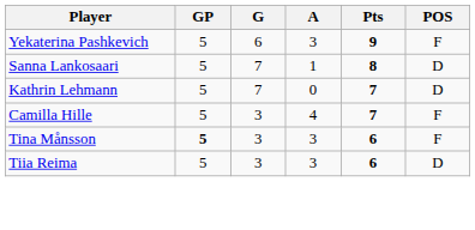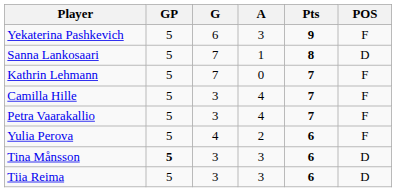 <table class="wikitable sortable" style="text-align:center;">
 <tr>
 <th style="width:170px;">Player</th>
 <th style="width:50px;">GP</th>
 <th style="width:50px;">G</th>
 <th style="width:50px;">A</th>
 <th style="width:60px;">Pts</th>
 <th style="width:60px;">POS</th>
 </tr>
 <tr>
 <td align=left> <a href='#'>Yekaterina Pashkevich</a></td>
 <td>5</td>
 <td>6</td>
 <td>3</td>
 <td><strong>9</strong></td>
 <td>F</td>
 </tr>
 <tr>
 <td align=left> <a href='#'>Sanna Lankosaari</a></td>
 <td>5</td>
 <td>7</td>
 <td>1</td>
 <td><strong>8</strong></td>
 <td>D</td>
 </tr>
 <tr>
 <td align=left> <a href='#'>Kathrin Lehmann</a></td>
 <td>5</td>
 <td>7</td>
 <td>0</td>
 <td><strong>7</strong></td>
-<td>D</td>
+<td>F</td>
 </tr>
 <tr>
 <td align=left> <a href='#'>Camilla Hille</a></td>
 <td>5</td>
 <td>3</td>
 <td>4</td>
 <td><strong>7</strong></td>
 <td>F</td>
 </tr>
 <tr>
+<td align=left> <a href='#'>Petra Vaarakallio</a></td>
+<td>5</td>
+<td>3</td>
+<td>4</td>
+<td><strong>7</strong></td>
+<td>F</td>
+</tr>
+<tr>
+<td align=left> <a href='#'>Yulia Perova</a></td>
+<td>5</td>
+<td>4</td>
+<td>2</td>
+<td><strong>6</strong></td>
+<td>F</td>
+</tr>
+<tr>
 <td align=left> <a href='#'>Tina Månsson</a></td>
 <td><strong>5</strong></td>
 <td>3</td>
 <td>3</td>
 <td><strong>6</strong></td>
-<td>F</td>
+<td>D</td>
 </tr>
 <tr>
 <td align=left> <a href='#'>Tiia Reima</a></td>
 <td>5</td>
 <td>3</td>
 <td>3</td>
 <td><strong>6</strong></td>
 <td>D</td>
 </tr>
 </table>
